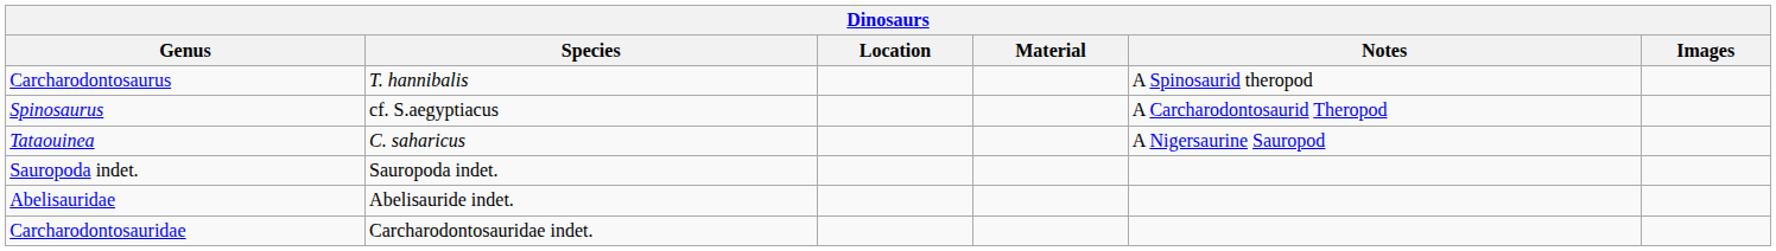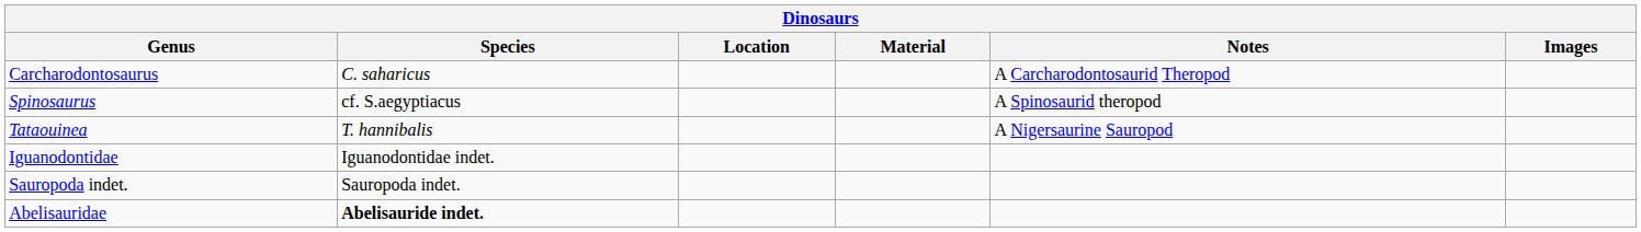 <table class="wikitable" align="center" width="75%">
 <tr>
 <th colspan="6" align="center"><a href='#'>Dinosaurs</a></th>
 </tr>
 <tr>
 <th>Genus</th>
 <th>Species</th>
 <th>Location</th>
 <th>Material</th>
 <th>Notes</th>
 <th>Images</th>
 </tr>
 <tr>
 <td><a href='#'>Carcharodontosaurus</a></td>
-<td><em>T. hannibalis</em></td>
+<td><em>C. saharicus</em></td>
 <td></td>
 <td></td>
-<td>A <a href='#'>Spinosaurid</a> theropod</td>
+<td>A <a href='#'>Carcharodontosaurid</a> <a href='#'>Theropod</a></td>
 <td></td>
 </tr>
 <tr>
 <td><em><a href='#'>Spinosaurus</a></em></td>
 <td>cf. S.aegyptiacus </td>
 <td></td>
 <td></td>
-<td>A <a href='#'>Carcharodontosaurid</a> <a href='#'>Theropod</a></td>
+<td>A <a href='#'>Spinosaurid</a> theropod</td>
 <td></td>
 </tr>
 <tr>
 <td><em><a href='#'>Tataouinea</a></em></td>
-<td><em>C. saharicus</em></td>
+<td><em>T. hannibalis</em></td>
 <td></td>
 <td></td>
 <td>A <a href='#'>Nigersaurine</a> <a href='#'>Sauropod</a></td>
+<td></td>
+</tr>
+<tr>
+<td><a href='#'>Iguanodontidae</a></td>
+<td>Iguanodontidae indet.</td>
+<td></td>
+<td></td>
+<td></td>
 <td></td>
 </tr>
 <tr>
 <td><a href='#'>Sauropoda</a> indet.</td>
 <td>Sauropoda indet.</td>
 <td></td>
 <td></td>
 <td></td>
 <td></td>
 </tr>
 <tr>
 <td><a href='#'>Abelisauridae</a></td>
-<td>Abelisauride indet.</td>
-<td></td>
-<td></td>
-<td></td>
-<td></td>
-</tr>
-<tr>
-<td><a href='#'>Carcharodontosauridae</a></td>
-<td>Carcharodontosauridae indet.</td>
+<td><strong>Abelisauride indet.</strong></td>
 <td></td>
 <td></td>
 <td></td>
 <td></td>
 </tr>
 <tr>
 </tr>
 </table>
